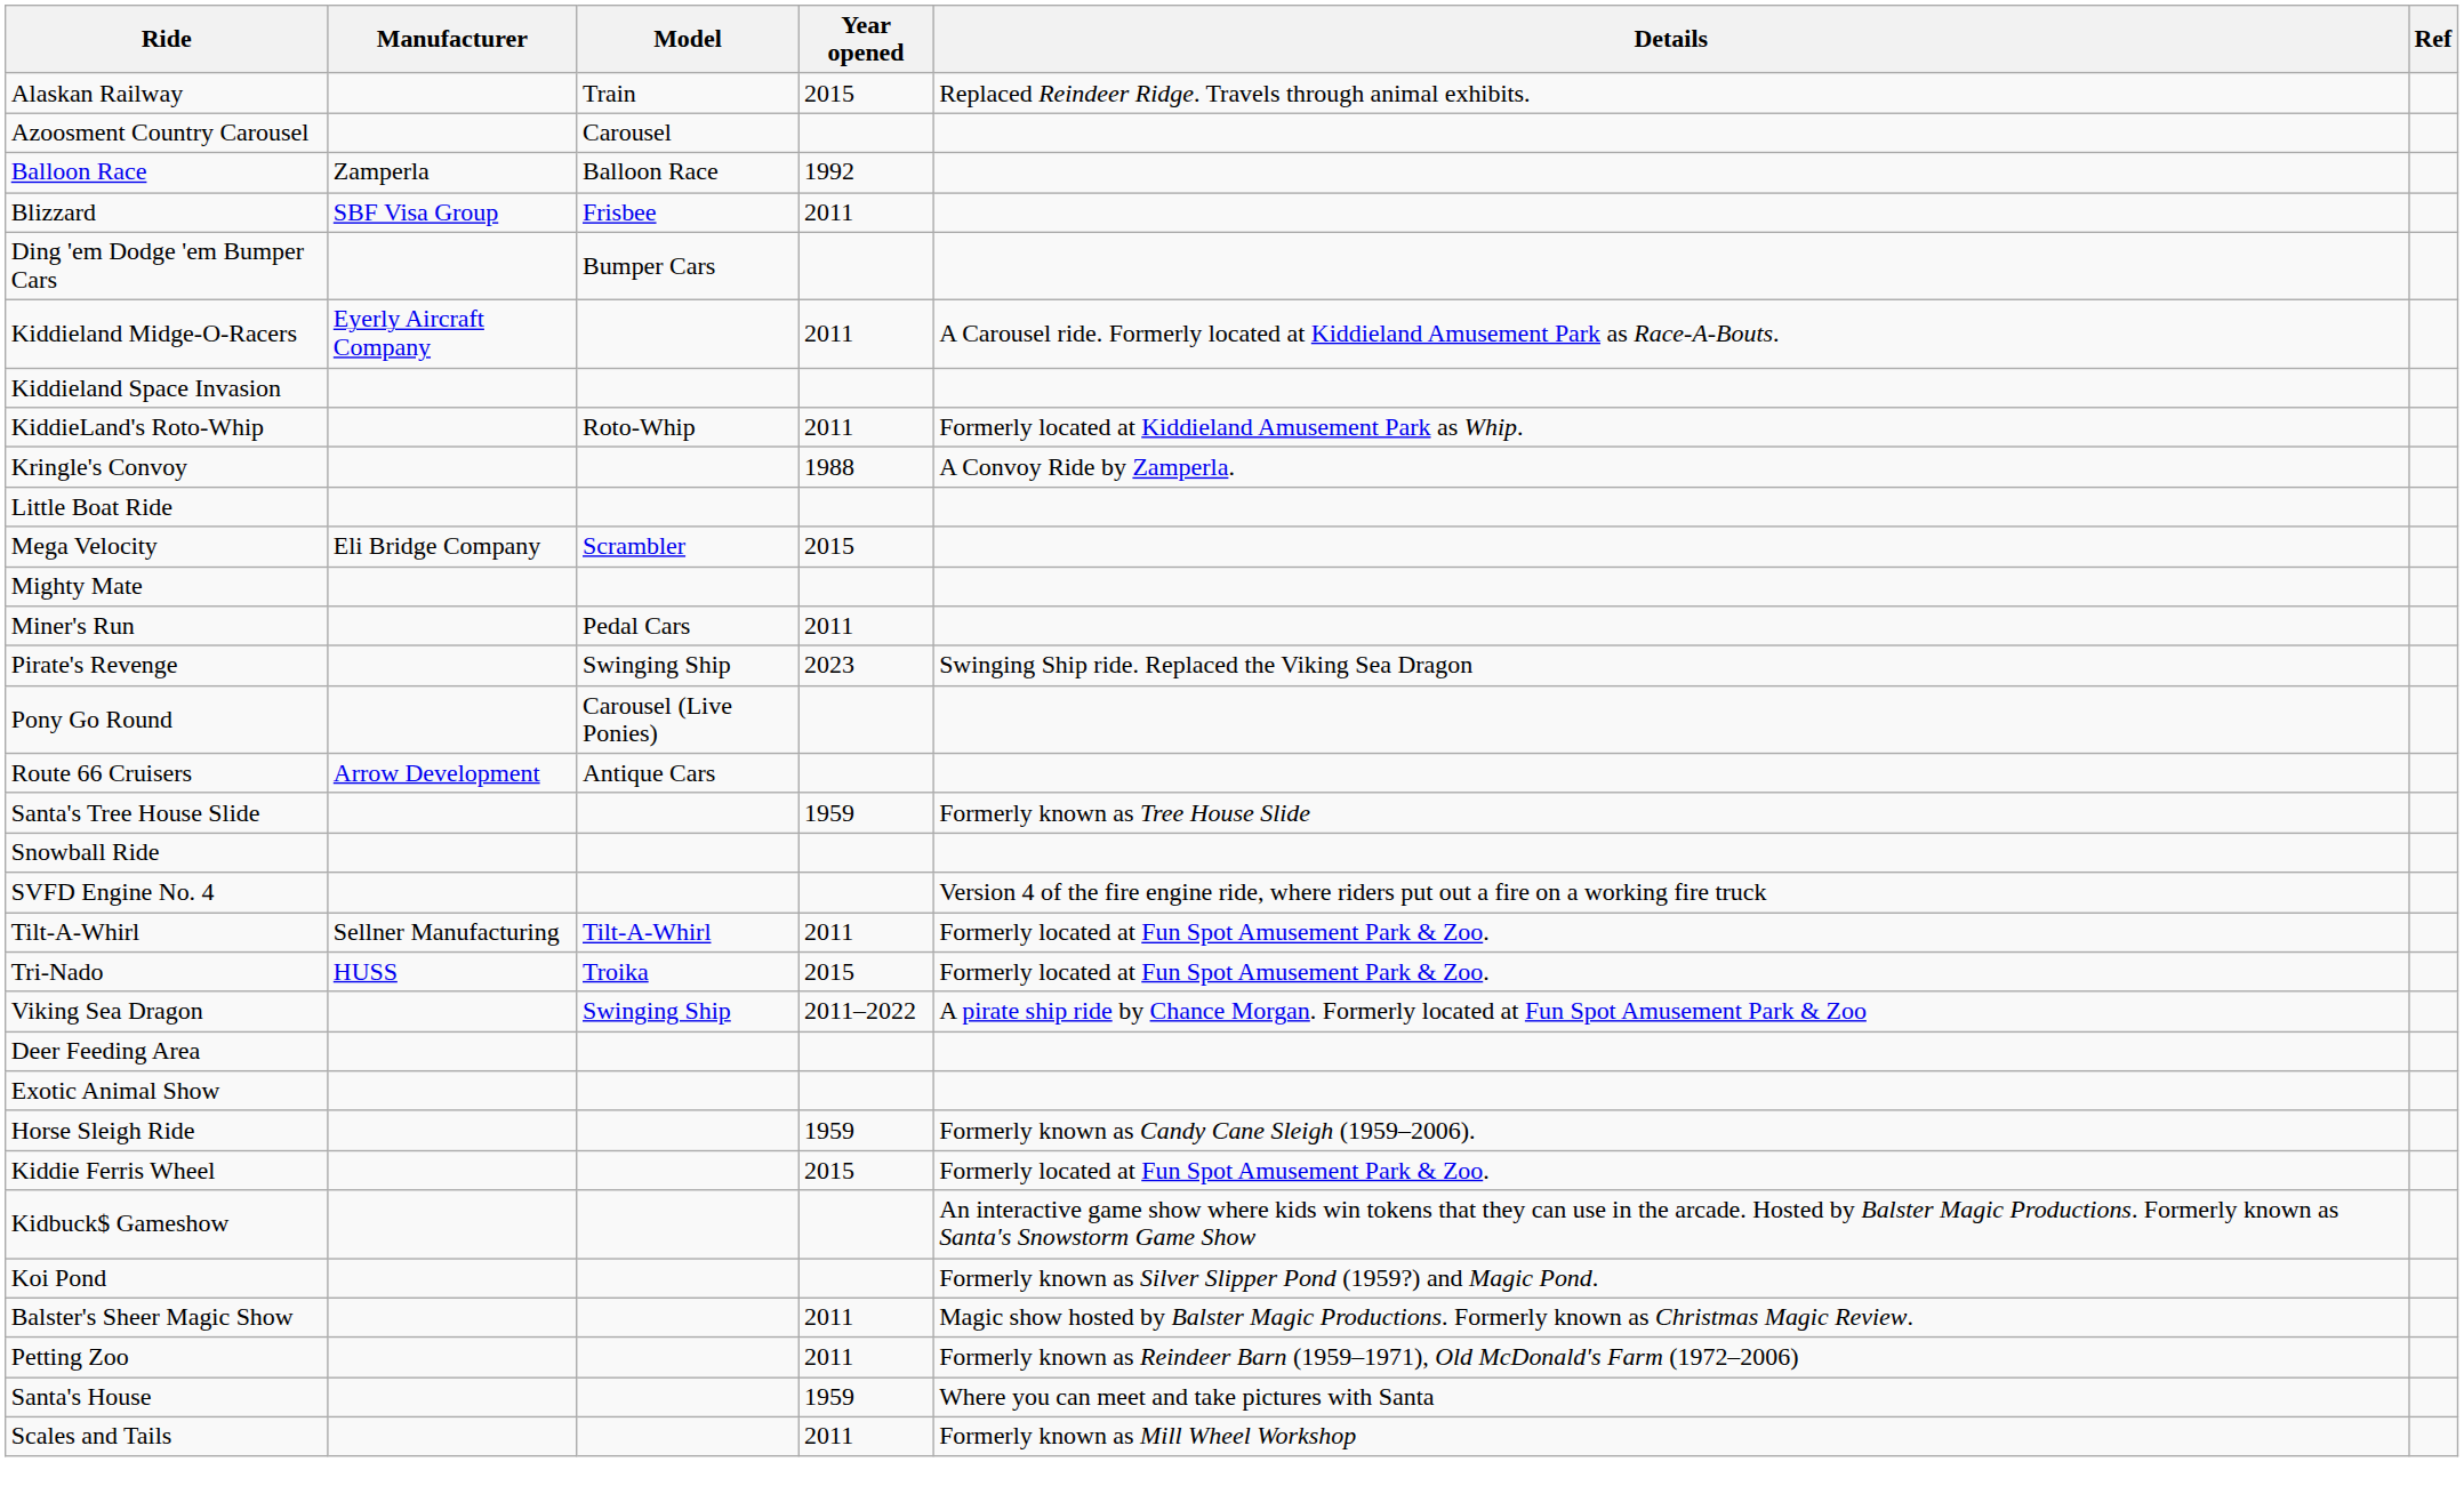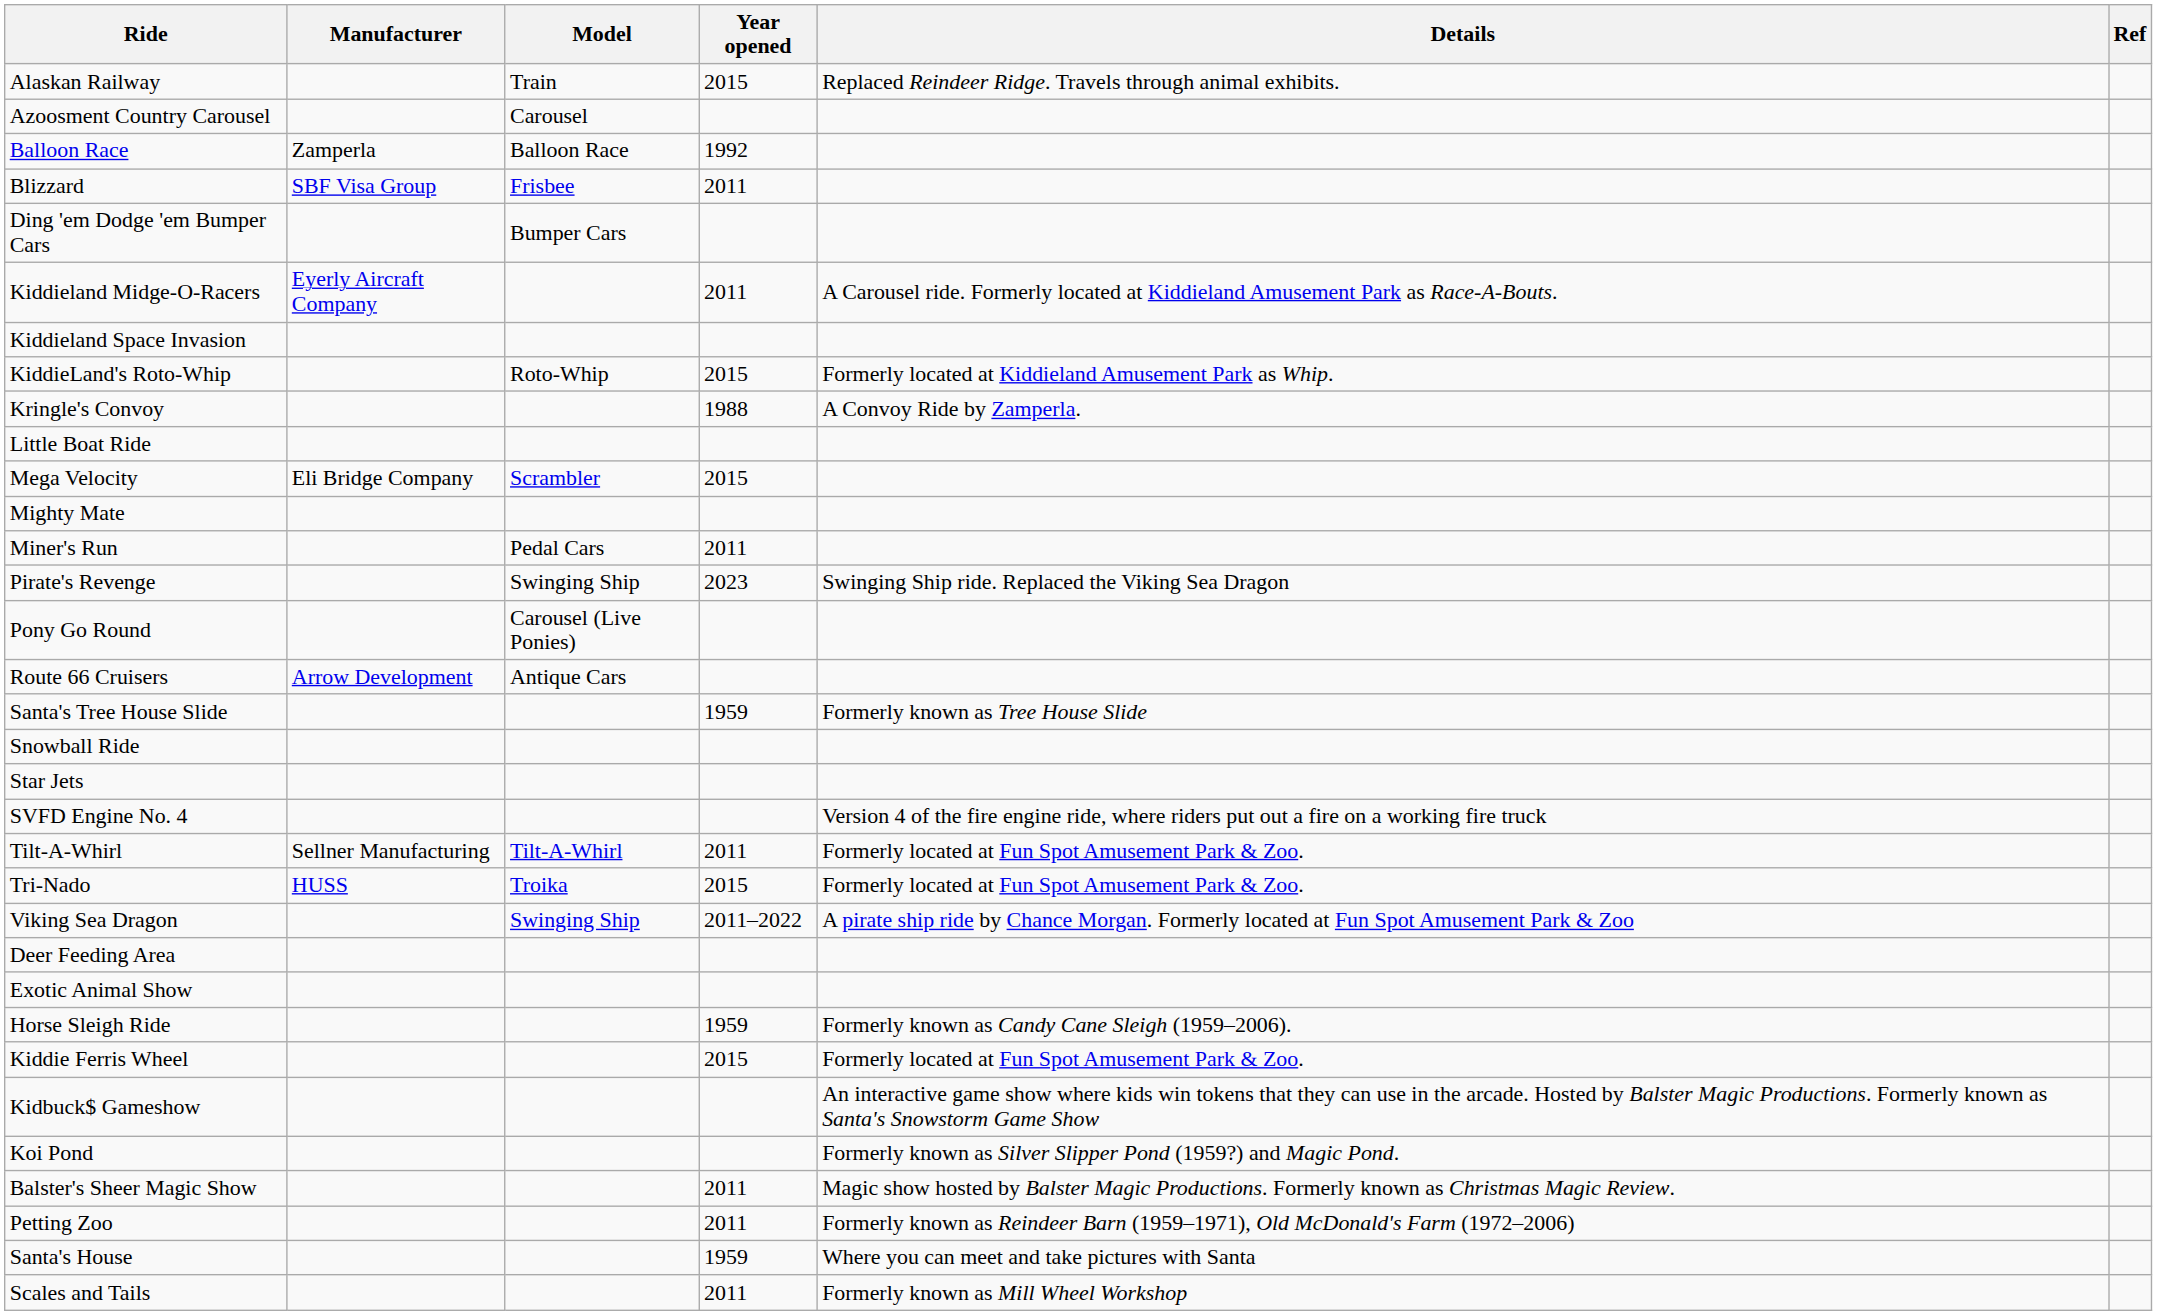 <table class="wikitable sortable">
 <tr>
 <th>Ride</th>
 <th>Manufacturer</th>
 <th>Model</th>
 <th>Year opened</th>
 <th>Details</th>
 <th>Ref</th>
 </tr>
 <tr>
 <td>Alaskan Railway</td>
 <td></td>
 <td>Train</td>
 <td>2015</td>
 <td>Replaced <em>Reindeer Ridge</em>. Travels through animal exhibits.</td>
 <td></td>
 </tr>
 <tr>
 <td>Azoosment Country Carousel</td>
 <td></td>
 <td>Carousel</td>
 <td></td>
 <td></td>
 <td></td>
 </tr>
 <tr>
 <td><a href='#'>Balloon Race</a></td>
 <td>Zamperla</td>
 <td>Balloon Race</td>
 <td>1992</td>
 <td></td>
 <td></td>
 </tr>
 <tr>
 <td>Blizzard</td>
 <td><a href='#'>SBF Visa Group</a></td>
 <td><a href='#'>Frisbee</a></td>
 <td>2011</td>
 <td></td>
 <td></td>
 </tr>
 <tr>
 <td>Ding 'em Dodge 'em Bumper Cars</td>
 <td></td>
 <td>Bumper Cars</td>
 <td></td>
 <td></td>
 <td></td>
 </tr>
 <tr>
 <td>Kiddieland Midge-O-Racers</td>
 <td><a href='#'>Eyerly Aircraft Company</a></td>
 <td></td>
 <td>2011</td>
 <td>A Carousel ride. Formerly located at <a href='#'>Kiddieland Amusement Park</a> as <em>Race-A-Bouts</em>.</td>
 <td></td>
 </tr>
 <tr>
 <td>Kiddieland Space Invasion</td>
 <td></td>
 <td></td>
 <td></td>
 <td></td>
 <td></td>
 </tr>
 <tr>
 <td>KiddieLand's Roto-Whip</td>
 <td></td>
 <td>Roto-Whip</td>
-<td>2011</td>
+<td>2015</td>
 <td>Formerly located at <a href='#'>Kiddieland Amusement Park</a> as <em>Whip</em>.</td>
 <td></td>
 </tr>
 <tr>
 <td>Kringle's Convoy</td>
 <td></td>
 <td></td>
 <td>1988</td>
 <td>A Convoy Ride by <a href='#'>Zamperla</a>.</td>
 <td></td>
 </tr>
 <tr>
 <td>Little Boat Ride</td>
 <td></td>
 <td></td>
 <td></td>
 <td></td>
 <td></td>
 </tr>
 <tr>
 <td>Mega Velocity</td>
 <td>Eli Bridge Company</td>
 <td><a href='#'>Scrambler</a></td>
 <td>2015</td>
 <td></td>
 <td></td>
 </tr>
 <tr>
 <td>Mighty Mate</td>
 <td></td>
 <td></td>
 <td></td>
 <td></td>
 <td></td>
 </tr>
 <tr>
 <td>Miner's Run</td>
 <td></td>
 <td>Pedal Cars</td>
 <td>2011</td>
 <td></td>
 <td></td>
 </tr>
 <tr>
 <td>Pirate's Revenge</td>
 <td></td>
 <td>Swinging Ship</td>
 <td>2023</td>
 <td>Swinging Ship ride.  Replaced the Viking Sea Dragon</td>
 <td></td>
 </tr>
 <tr>
 <td>Pony Go Round</td>
 <td></td>
 <td>Carousel (Live Ponies)</td>
 <td></td>
 <td></td>
 <td></td>
 </tr>
 <tr>
 <td>Route 66 Cruisers</td>
 <td><a href='#'>Arrow Development</a></td>
 <td>Antique Cars</td>
 <td></td>
 <td></td>
 <td></td>
 </tr>
 <tr>
 <td>Santa's Tree House Slide</td>
 <td></td>
 <td></td>
 <td>1959</td>
 <td>Formerly known as <em>Tree House Slide</em></td>
 <td></td>
 </tr>
 <tr>
 <td>Snowball Ride</td>
+<td></td>
+<td></td>
+<td></td>
+<td></td>
+<td></td>
+</tr>
+<tr>
+<td>Star Jets</td>
 <td></td>
 <td></td>
 <td></td>
 <td></td>
 <td></td>
 </tr>
 <tr>
 <td>SVFD Engine No. 4</td>
 <td></td>
 <td></td>
 <td></td>
 <td>Version 4 of the fire engine ride, where riders put out a fire on a working fire truck</td>
 <td></td>
 </tr>
 <tr>
 <td>Tilt-A-Whirl</td>
 <td>Sellner Manufacturing</td>
 <td><a href='#'>Tilt-A-Whirl</a></td>
 <td>2011</td>
 <td>Formerly located at <a href='#'>Fun Spot Amusement Park & Zoo</a>.</td>
 <td></td>
 </tr>
 <tr>
 <td>Tri-Nado</td>
 <td><a href='#'>HUSS</a></td>
 <td><a href='#'>Troika</a></td>
 <td>2015</td>
 <td>Formerly located at <a href='#'>Fun Spot Amusement Park & Zoo</a>.</td>
 <td></td>
 </tr>
 <tr>
 <td>Viking Sea Dragon</td>
 <td></td>
 <td><a href='#'>Swinging Ship</a></td>
 <td>2011–2022</td>
 <td>A <a href='#'>pirate ship ride</a> by <a href='#'>Chance Morgan</a>. Formerly located at <a href='#'>Fun Spot Amusement Park & Zoo</a></td>
 </tr>
 <tr>
 <td>Deer Feeding Area</td>
 <td></td>
 <td></td>
 <td></td>
 <td></td>
 <td></td>
 </tr>
 <tr>
 <td>Exotic Animal Show</td>
 <td></td>
 <td></td>
 <td></td>
 <td></td>
 <td></td>
 </tr>
 <tr>
 <td>Horse Sleigh Ride</td>
 <td></td>
 <td></td>
 <td>1959</td>
 <td>Formerly known as <em>Candy Cane Sleigh</em> (1959–2006).</td>
 <td></td>
 </tr>
 <tr>
 <td>Kiddie Ferris Wheel</td>
 <td></td>
 <td></td>
 <td>2015</td>
 <td>Formerly located at <a href='#'>Fun Spot Amusement Park & Zoo</a>.</td>
 <td></td>
 </tr>
 <tr>
 <td>Kidbuck$ Gameshow</td>
 <td></td>
 <td></td>
 <td></td>
 <td>An interactive game show where kids win tokens that they can use in the arcade. Hosted by <em>Balster Magic Productions</em>. Formerly known as <em>Santa's Snowstorm Game Show</em></td>
 <td></td>
 </tr>
 <tr>
 <td>Koi Pond</td>
 <td></td>
 <td></td>
 <td></td>
 <td>Formerly known as <em>Silver Slipper Pond</em> (1959?) and <em>Magic Pond</em>.</td>
 <td></td>
 </tr>
 <tr>
 <td>Balster's Sheer Magic Show</td>
 <td></td>
 <td></td>
 <td>2011</td>
 <td>Magic show hosted by <em>Balster Magic Productions</em>. Formerly known as <em>Christmas Magic Review</em>.</td>
 <td></td>
 </tr>
 <tr>
 <td>Petting Zoo</td>
 <td></td>
 <td></td>
 <td>2011</td>
 <td>Formerly known as <em>Reindeer Barn</em> (1959–1971), <em>Old McDonald's Farm</em> (1972–2006)</td>
 <td></td>
 </tr>
 <tr>
 <td>Santa's House</td>
 <td></td>
 <td></td>
 <td>1959</td>
 <td>Where you can meet and take pictures with Santa</td>
 <td></td>
 </tr>
 <tr>
 <td>Scales and Tails</td>
 <td></td>
 <td></td>
 <td>2011</td>
 <td>Formerly known as <em>Mill Wheel Workshop</em></td>
 <td></td>
 </tr>
 </table>
